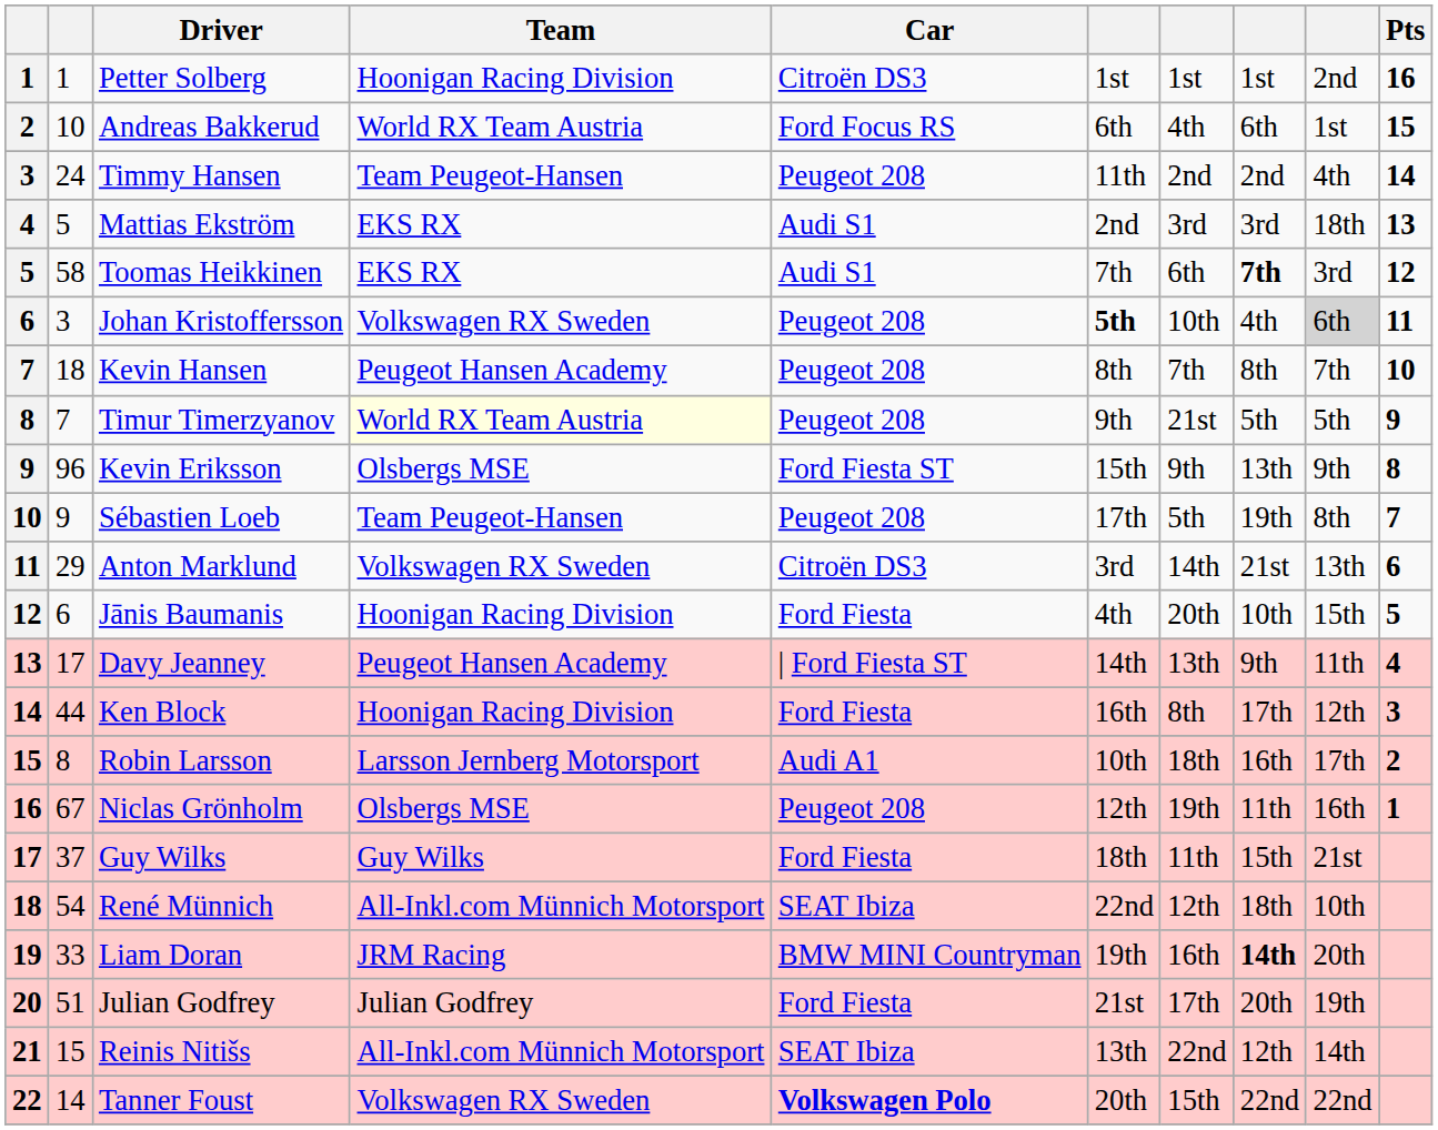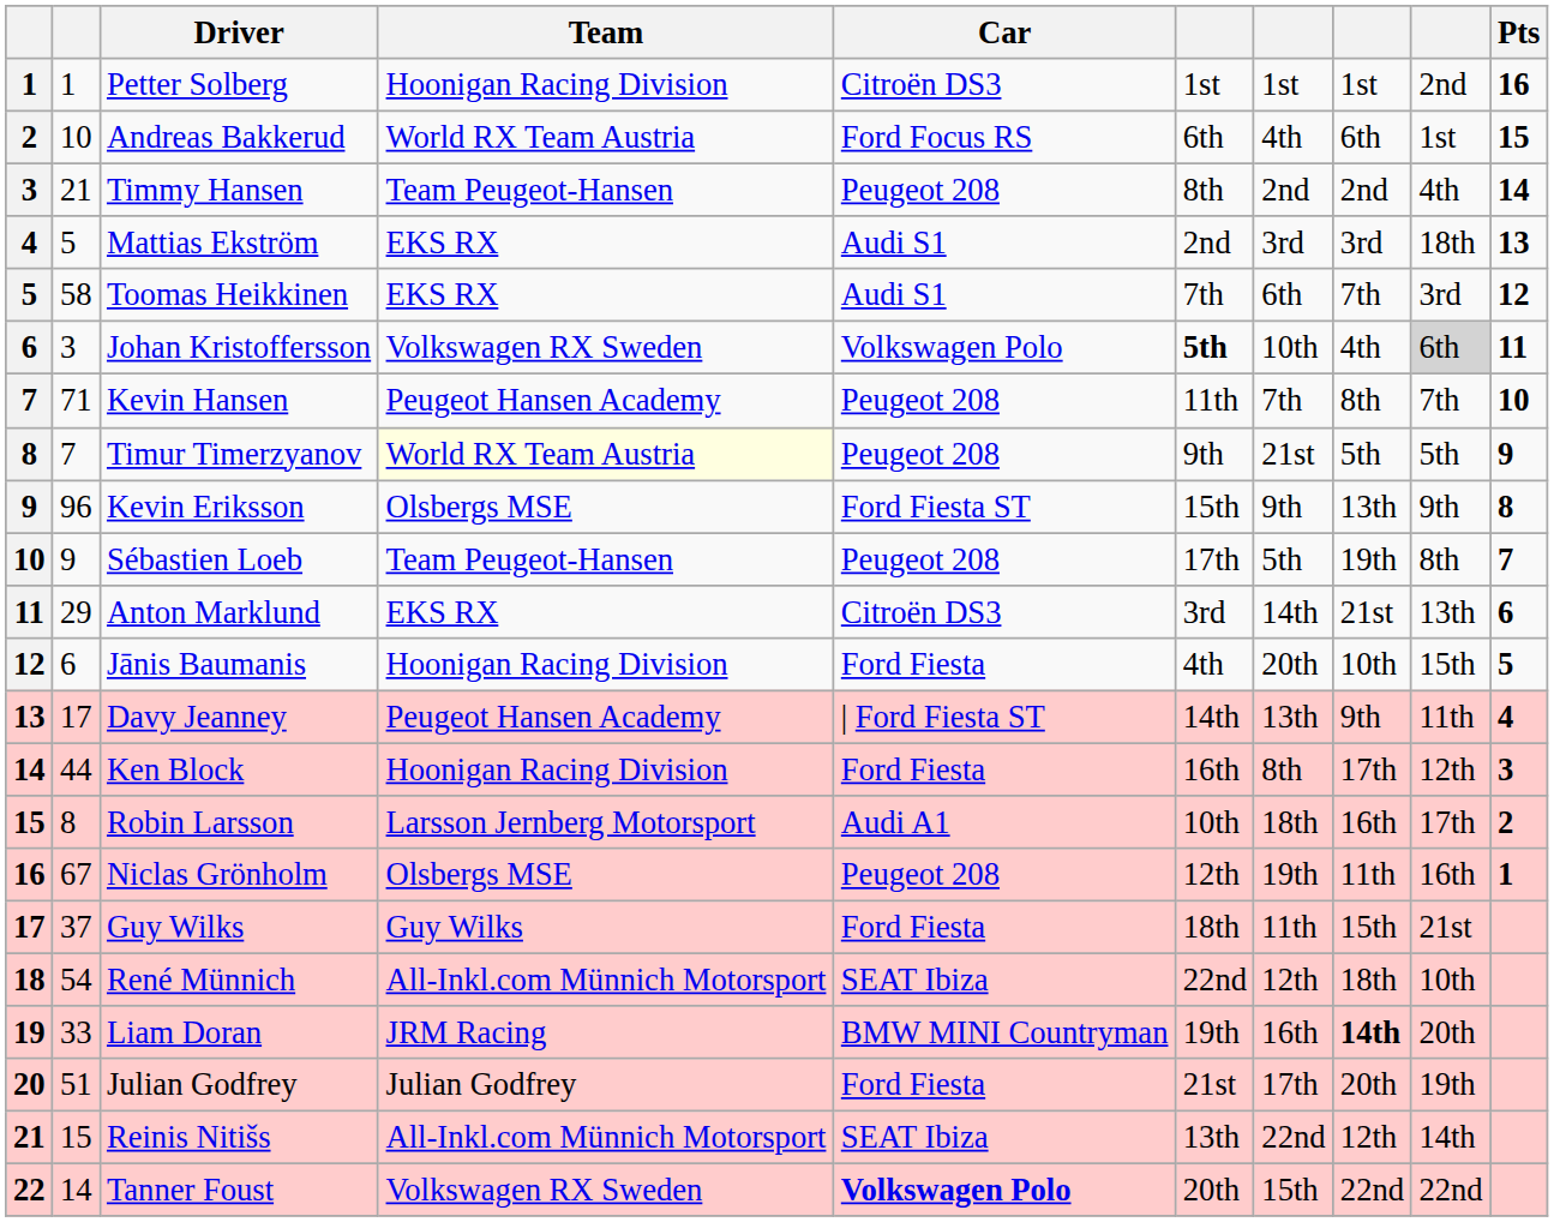 <table class=wikitable style="font-size:95%">
 <tr>
 <th></th>
 <th></th>
 <th>Driver</th>
 <th>Team</th>
 <th>Car</th>
 <th></th>
 <th></th>
 <th></th>
 <th></th>
 <th>Pts</th>
 </tr>
 <tr>
 <th>1</th>
 <td>1</td>
 <td> <a href='#'>Petter Solberg</a></td>
 <td><a href='#'>Hoonigan Racing Division</a></td>
 <td><a href='#'>Citroën DS3</a></td>
 <td>1st</td>
 <td>1st</td>
 <td>1st</td>
 <td>2nd</td>
 <td><strong>16</strong></td>
 </tr>
 <tr>
 <th>2</th>
 <td>10</td>
 <td> <a href='#'>Andreas Bakkerud</a></td>
 <td><a href='#'>World RX Team Austria</a></td>
 <td><a href='#'>Ford Focus RS</a></td>
 <td>6th</td>
 <td>4th</td>
 <td>6th</td>
 <td>1st</td>
 <td><strong>15</strong></td>
 </tr>
 <tr>
 <th>3</th>
-<td>24</td>
+<td>21</td>
 <td> <a href='#'>Timmy Hansen</a></td>
 <td><a href='#'>Team Peugeot-Hansen</a></td>
 <td><a href='#'>Peugeot 208</a></td>
-<td>11th</td>
+<td>8th</td>
 <td>2nd</td>
 <td>2nd</td>
 <td>4th</td>
 <td><strong>14</strong></td>
 </tr>
 <tr>
 <th>4</th>
 <td>5</td>
 <td> <a href='#'>Mattias Ekström</a></td>
 <td><a href='#'>EKS RX</a></td>
 <td><a href='#'>Audi S1</a></td>
 <td>2nd</td>
 <td>3rd</td>
 <td>3rd</td>
 <td>18th</td>
 <td><strong>13</strong></td>
 </tr>
 <tr>
 <th>5</th>
 <td>58</td>
 <td> <a href='#'>Toomas Heikkinen</a></td>
 <td><a href='#'>EKS RX</a></td>
 <td><a href='#'>Audi S1</a></td>
 <td>7th</td>
 <td>6th</td>
-<td><strong>7th</strong></td>
+<td>7th</td>
 <td>3rd</td>
 <td><strong>12</strong></td>
 </tr>
 <tr>
 <th>6</th>
 <td>3</td>
 <td> <a href='#'>Johan Kristoffersson</a></td>
 <td><a href='#'>Volkswagen RX Sweden</a></td>
-<td><a href='#'>Peugeot 208</a></td>
+<td><a href='#'>Volkswagen Polo</a></td>
 <td><strong>5th</strong></td>
 <td>10th</td>
 <td>4th</td>
 <td style="background: lightgrey;">6th</td>
 <td><strong>11</strong></td>
 </tr>
 <tr>
 <th>7</th>
-<td>18</td>
+<td>71</td>
 <td> <a href='#'>Kevin Hansen</a></td>
 <td><a href='#'>Peugeot Hansen Academy</a></td>
 <td><a href='#'>Peugeot 208</a></td>
-<td>8th</td>
+<td>11th</td>
 <td>7th</td>
 <td>8th</td>
 <td>7th</td>
 <td><strong>10</strong></td>
 </tr>
 <tr>
 <th>8</th>
 <td>7</td>
 <td> <a href='#'>Timur Timerzyanov</a></td>
 <td style="background: lightyellow;"><a href='#'>World RX Team Austria</a></td>
 <td><a href='#'>Peugeot 208</a></td>
 <td>9th</td>
 <td>21st</td>
 <td>5th</td>
 <td>5th</td>
 <td><strong>9</strong></td>
 </tr>
 <tr>
 <th>9</th>
 <td>96</td>
 <td> <a href='#'>Kevin Eriksson</a></td>
 <td><a href='#'>Olsbergs MSE</a></td>
 <td><a href='#'>Ford Fiesta ST</a></td>
 <td>15th</td>
 <td>9th</td>
 <td>13th</td>
 <td>9th</td>
 <td><strong>8</strong></td>
 </tr>
 <tr>
 <th>10</th>
 <td>9</td>
 <td> <a href='#'>Sébastien Loeb</a></td>
 <td><a href='#'>Team Peugeot-Hansen</a></td>
 <td><a href='#'>Peugeot 208</a></td>
 <td>17th</td>
 <td>5th</td>
 <td>19th</td>
 <td>8th</td>
 <td><strong>7</strong></td>
 </tr>
 <tr>
 <th>11</th>
 <td>29</td>
 <td> <a href='#'>Anton Marklund</a></td>
-<td><a href='#'>Volkswagen RX Sweden</a></td>
+<td><a href='#'>EKS RX</a></td>
 <td><a href='#'>Citroën DS3</a></td>
 <td>3rd</td>
 <td>14th</td>
 <td>21st</td>
 <td>13th</td>
 <td><strong>6</strong></td>
 </tr>
 <tr>
 <th>12</th>
 <td>6</td>
 <td> <a href='#'>Jānis Baumanis</a></td>
 <td><a href='#'>Hoonigan Racing Division</a></td>
 <td><a href='#'>Ford Fiesta</a></td>
 <td>4th</td>
 <td>20th</td>
 <td>10th</td>
 <td>15th</td>
 <td><strong>5</strong></td>
 </tr>
 <tr>
 <th style="background:#ffcccc;">13</th>
 <td style="background:#ffcccc;">17</td>
 <td style="background:#ffcccc;"> <a href='#'>Davy Jeanney</a></td>
 <td style="background:#ffcccc;"><a href='#'>Peugeot Hansen Academy</a></td>
 <td style="background:#ffcccc;">| <a href='#'>Ford Fiesta ST</a></td>
 <td style="background:#ffcccc;">14th</td>
 <td style="background:#ffcccc;">13th</td>
 <td style="background:#ffcccc;">9th</td>
 <td style="background:#ffcccc;">11th</td>
 <td style="background:#ffcccc;"><strong>4</strong></td>
 </tr>
 <tr>
 <th style="background:#ffcccc;">14</th>
 <td style="background:#ffcccc;">44</td>
 <td style="background:#ffcccc;"> <a href='#'>Ken Block</a></td>
 <td style="background:#ffcccc;"><a href='#'>Hoonigan Racing Division</a></td>
 <td style="background:#ffcccc;"><a href='#'>Ford Fiesta</a></td>
 <td style="background:#ffcccc;">16th</td>
 <td style="background:#ffcccc;">8th</td>
 <td style="background:#ffcccc;">17th</td>
 <td style="background:#ffcccc;">12th</td>
 <td style="background:#ffcccc;"><strong>3</strong></td>
 </tr>
 <tr>
 <th style="background:#ffcccc;">15</th>
 <td style="background:#ffcccc;">8</td>
 <td style="background:#ffcccc;"> <a href='#'>Robin Larsson</a></td>
 <td style="background:#ffcccc;"><a href='#'>Larsson Jernberg Motorsport</a></td>
 <td style="background:#ffcccc;"><a href='#'>Audi A1</a></td>
 <td style="background:#ffcccc;">10th</td>
 <td style="background:#ffcccc;">18th</td>
 <td style="background:#ffcccc;">16th</td>
 <td style="background:#ffcccc;">17th</td>
 <td style="background:#ffcccc;"><strong>2</strong></td>
 </tr>
 <tr>
 <th style="background:#ffcccc;">16</th>
 <td style="background:#ffcccc;">67</td>
 <td style="background:#ffcccc;"> <a href='#'>Niclas Grönholm</a></td>
 <td style="background:#ffcccc;"><a href='#'>Olsbergs MSE</a></td>
 <td style="background:#ffcccc;"><a href='#'>Peugeot 208</a></td>
 <td style="background:#ffcccc;">12th</td>
 <td style="background:#ffcccc;">19th</td>
 <td style="background:#ffcccc;">11th</td>
 <td style="background:#ffcccc;">16th</td>
 <td style="background:#ffcccc;"><strong>1</strong></td>
 </tr>
 <tr>
 <th style="background:#ffcccc;">17</th>
 <td style="background:#ffcccc;">37</td>
 <td style="background:#ffcccc;"> <a href='#'>Guy Wilks</a></td>
 <td style="background:#ffcccc;"><a href='#'>Guy Wilks</a></td>
 <td style="background:#ffcccc;"><a href='#'>Ford Fiesta</a></td>
 <td style="background:#ffcccc;">18th</td>
 <td style="background:#ffcccc;">11th</td>
 <td style="background:#ffcccc;">15th</td>
 <td style="background:#ffcccc;">21st</td>
 <td style="background:#ffcccc;"></td>
 </tr>
 <tr>
 <th style="background:#ffcccc;">18</th>
 <td style="background:#ffcccc;">54</td>
 <td style="background:#ffcccc;"> <a href='#'>René Münnich</a></td>
 <td style="background:#ffcccc;"><a href='#'>All-Inkl.com Münnich Motorsport</a></td>
 <td style="background:#ffcccc;"><a href='#'>SEAT Ibiza</a></td>
 <td style="background:#ffcccc;">22nd</td>
 <td style="background:#ffcccc;">12th</td>
 <td style="background:#ffcccc;">18th</td>
 <td style="background:#ffcccc;">10th</td>
 <td style="background:#ffcccc;"></td>
 </tr>
 <tr>
 <th style="background:#ffcccc;">19</th>
 <td style="background:#ffcccc;">33</td>
 <td style="background:#ffcccc;"> <a href='#'>Liam Doran</a></td>
 <td style="background:#ffcccc;"><a href='#'>JRM Racing</a></td>
 <td style="background:#ffcccc;"><a href='#'>BMW MINI Countryman</a></td>
 <td style="background:#ffcccc;">19th</td>
 <td style="background:#ffcccc;">16th</td>
 <td style="background:#ffcccc;"><strong>14th</strong></td>
 <td style="background:#ffcccc;">20th</td>
 <td style="background:#ffcccc;"></td>
 </tr>
 <tr>
 <th style="background:#ffcccc;">20</th>
 <td style="background:#ffcccc;">51</td>
 <td style="background:#ffcccc;"> Julian Godfrey</td>
 <td style="background:#ffcccc;">Julian Godfrey</td>
 <td style="background:#ffcccc;"><a href='#'>Ford Fiesta</a></td>
 <td style="background:#ffcccc;">21st</td>
 <td style="background:#ffcccc;">17th</td>
 <td style="background:#ffcccc;">20th</td>
 <td style="background:#ffcccc;">19th</td>
 <td style="background:#ffcccc;"></td>
 </tr>
 <tr>
 <th style="background:#ffcccc;">21</th>
 <td style="background:#ffcccc;">15</td>
 <td style="background:#ffcccc;"> <a href='#'>Reinis Nitišs</a></td>
 <td style="background:#ffcccc;"><a href='#'>All-Inkl.com Münnich Motorsport</a></td>
 <td style="background:#ffcccc;"><a href='#'>SEAT Ibiza</a></td>
 <td style="background:#ffcccc;">13th</td>
 <td style="background:#ffcccc;">22nd</td>
 <td style="background:#ffcccc;">12th</td>
 <td style="background:#ffcccc;">14th</td>
 <td style="background:#ffcccc;"></td>
 </tr>
 <tr>
 <th style="background:#ffcccc;">22</th>
 <td style="background:#ffcccc;">14</td>
 <td style="background:#ffcccc;"> <a href='#'>Tanner Foust</a></td>
 <td style="background:#ffcccc;"><a href='#'>Volkswagen RX Sweden</a></td>
 <td style="background:#ffcccc;"><strong><a href='#'>Volkswagen Polo</a></strong></td>
 <td style="background:#ffcccc;">20th</td>
 <td style="background:#ffcccc;">15th</td>
 <td style="background:#ffcccc;">22nd</td>
 <td style="background:#ffcccc;">22nd</td>
 <td style="background:#ffcccc;"></td>
 </tr>
 </table>
